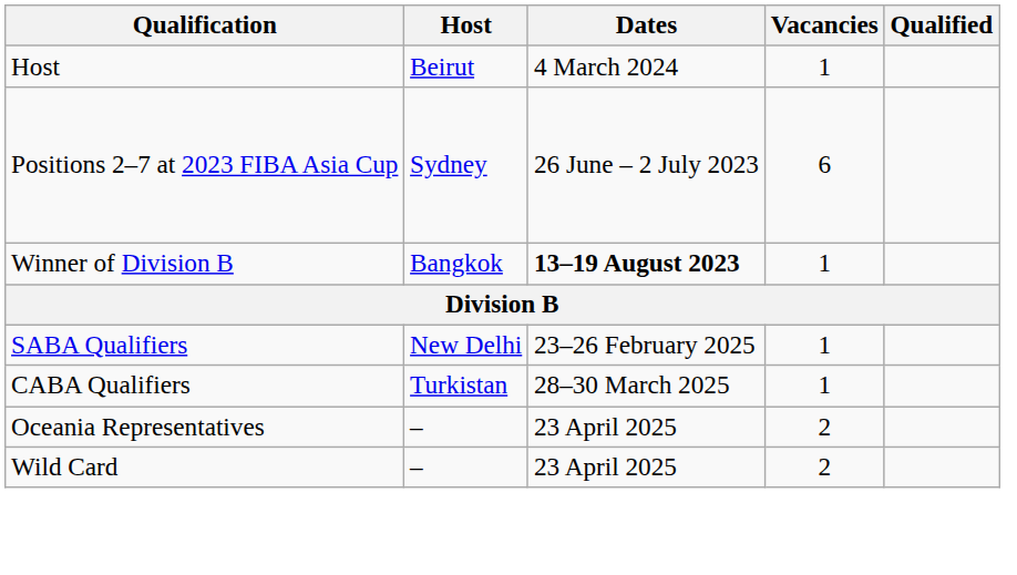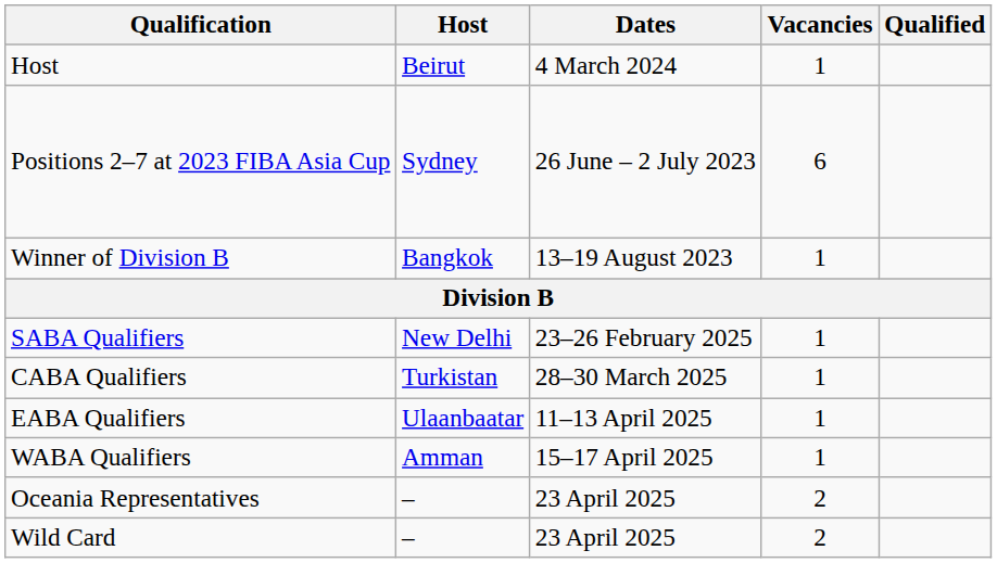 <table class="wikitable">
 <tr>
 <th>Qualification</th>
 <th>Host</th>
 <th>Dates</th>
 <th>Vacancies</th>
 <th>Qualified</th>
 </tr>
 <tr>
 <td>Host</td>
 <td> <a href='#'>Beirut</a></td>
 <td>4 March 2024</td>
 <td align=center>1</td>
 <td></td>
 </tr>
 <tr>
 <td>Positions 2–7 at <a href='#'>2023 FIBA Asia Cup</a></td>
 <td> <a href='#'>Sydney</a></td>
 <td>26 June – 2 July 2023</td>
 <td align=center>6</td>
 <td><br><br><br><br><br></td>
 </tr>
 <tr>
 <td>Winner of <a href='#'>Division B</a></td>
 <td> <a href='#'>Bangkok</a></td>
-<td><strong>13–19 August 2023</strong></td>
+<td>13–19 August 2023</td>
 <td align=center>1</td>
 <td></td>
 </tr>
 <tr bgcolor="#DDDDDD">
 <th colspan=5 style="text-align:center">Division B</th>
 </tr>
 <tr>
 <td><a href='#'>SABA Qualifiers</a></td>
 <td> <a href='#'>New Delhi</a></td>
 <td>23–26 February 2025</td>
 <td align=center>1</td>
 <td></td>
 </tr>
 <tr>
 <td>CABA Qualifiers</td>
 <td> <a href='#'>Turkistan</a></td>
 <td>28–30 March 2025</td>
 <td align=center>1</td>
 <td></td>
 </tr>
 <tr>
+<td>EABA Qualifiers</td>
+<td> <a href='#'>Ulaanbaatar</a></td>
+<td>11–13 April 2025</td>
+<td align=center>1</td>
+<td></td>
+</tr>
+<tr>
+<td>WABA Qualifiers</td>
+<td> <a href='#'>Amman</a></td>
+<td>15–17 April 2025</td>
+<td align=center>1</td>
+<td></td>
+</tr>
+<tr>
 <td>Oceania Representatives</td>
 <td>–</td>
 <td>23 April 2025</td>
 <td align=center>2</td>
 <td><br></td>
 </tr>
 <tr>
 <td>Wild Card</td>
 <td>–</td>
 <td>23 April 2025</td>
 <td align=center>2</td>
 <td><br></td>
 </tr>
 </table>
